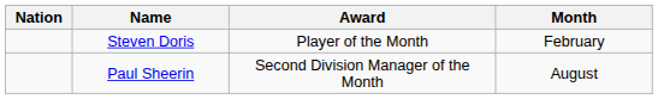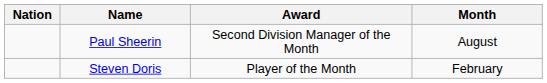 <table class="wikitable" style="font-size: 95%; text-align: center;">
 <tr>
 <th width=60>Nation</th>
 <th width=150>Name</th>
 <th width=260>Award</th>
 <th width=150>Month</th>
 </tr>
 <tr>
 <td></td>
+<td><a href='#'>Paul Sheerin</a></td>
+<td>Second Division Manager of the Month</td>
+<td>August</td>
+</tr>
+<tr>
+<td></td>
 <td><a href='#'>Steven Doris</a></td>
 <td>Player of the Month</td>
 <td>February</td>
 </tr>
-<tr>
-<td></td>
-<td><a href='#'>Paul Sheerin</a></td>
-<td>Second Division Manager of the Month</td>
-<td>August</td>
-</tr>
 </table>
